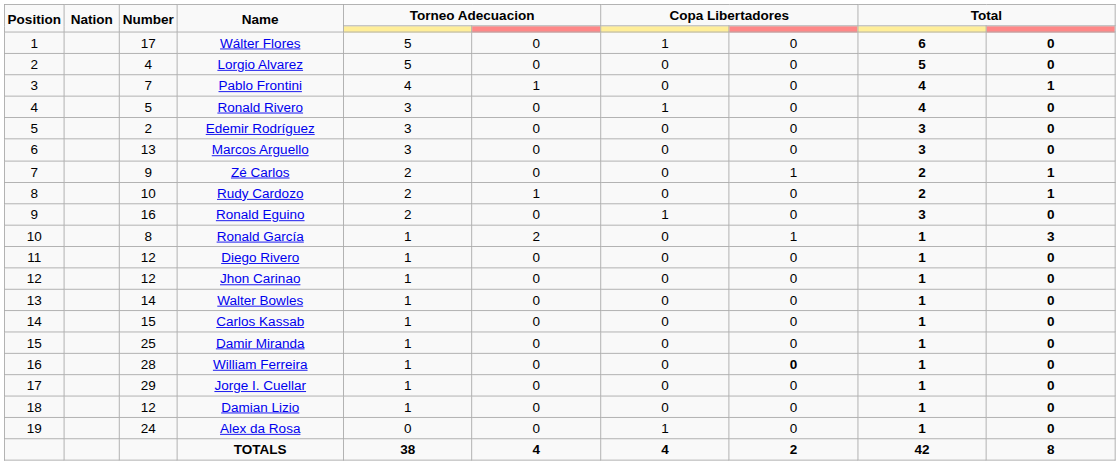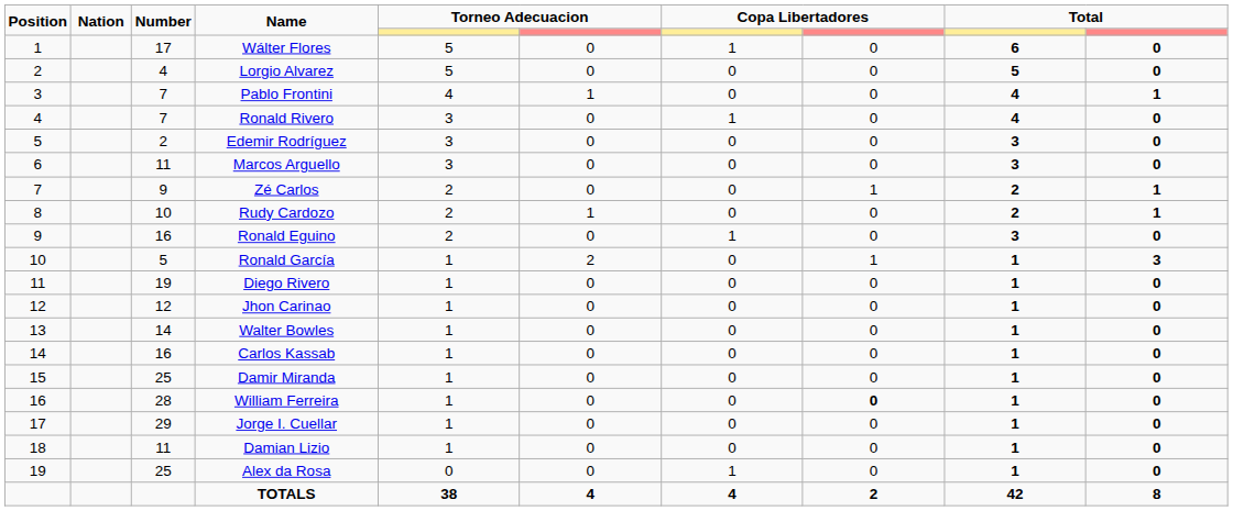 <table class="wikitable" style="font-size: 95%; text-align: center;">
 <tr style="text-align:center;">
 <td rowspan="2"  style="width:5%; "><strong>Position</strong></td>
 <td rowspan="2"  style="width:5%; "><strong>Nation</strong></td>
 <td rowspan="2"  style="width:5%; "><strong>Number</strong></td>
 <td rowspan="2"  style="width:15%; "><strong>Name</strong></td>
 <td colspan="2"><strong>Torneo Adecuacion</strong></td>
 <td colspan="2"><strong>Copa Libertadores</strong></td>
 <td colspan="2"><strong>Total</strong></td>
 </tr>
 <tr>
 <th style="width:60px; background:#fe9;"></th>
 <th style="width:60px; background:#ff8888;"></th>
 <th style="width:60px; background:#fe9;"></th>
 <th style="width:60px; background:#ff8888;"></th>
 <th style="width:60px; background:#fe9;"></th>
 <th style="width:60px; background:#ff8888;"></th>
 </tr>
 <tr>
 <td>1</td>
 <td></td>
 <td>17</td>
 <td><a href='#'>Wálter Flores</a></td>
 <td>5</td>
 <td>0</td>
 <td>1</td>
 <td>0</td>
 <td><strong>6</strong></td>
 <td><strong>0</strong></td>
 </tr>
 <tr>
 <td>2</td>
 <td></td>
 <td>4</td>
 <td><a href='#'>Lorgio Alvarez</a></td>
 <td>5</td>
 <td>0</td>
 <td>0</td>
 <td>0</td>
 <td><strong>5</strong></td>
 <td><strong>0</strong></td>
 </tr>
 <tr>
 <td>3</td>
 <td></td>
 <td>7</td>
 <td><a href='#'>Pablo Frontini</a></td>
 <td>4</td>
 <td>1</td>
 <td>0</td>
 <td>0</td>
 <td><strong>4</strong></td>
 <td><strong>1</strong></td>
 </tr>
 <tr>
 <td>4</td>
 <td></td>
-<td>5</td>
+<td>7</td>
 <td><a href='#'>Ronald Rivero</a></td>
 <td>3</td>
 <td>0</td>
 <td>1</td>
 <td>0</td>
 <td><strong>4</strong></td>
 <td><strong>0</strong></td>
 </tr>
 <tr>
 <td>5</td>
 <td></td>
 <td>2</td>
 <td><a href='#'>Edemir Rodríguez</a></td>
 <td>3</td>
 <td>0</td>
 <td>0</td>
 <td>0</td>
 <td><strong>3</strong></td>
 <td><strong>0</strong></td>
 </tr>
 <tr>
 <td>6</td>
 <td></td>
-<td>13</td>
+<td>11</td>
 <td><a href='#'>Marcos Arguello</a></td>
 <td>3</td>
 <td>0</td>
 <td>0</td>
 <td>0</td>
 <td><strong>3</strong></td>
 <td><strong>0</strong></td>
 </tr>
 <tr>
 <td>7</td>
 <td></td>
 <td>9</td>
 <td><a href='#'>Zé Carlos</a></td>
 <td>2</td>
 <td>0</td>
 <td>0</td>
 <td>1</td>
 <td><strong>2</strong></td>
 <td><strong>1</strong></td>
 </tr>
 <tr>
 <td>8</td>
 <td></td>
 <td>10</td>
 <td><a href='#'>Rudy Cardozo</a></td>
 <td>2</td>
 <td>1</td>
 <td>0</td>
 <td>0</td>
 <td><strong>2</strong></td>
 <td><strong>1</strong></td>
 </tr>
 <tr>
 <td>9</td>
 <td></td>
 <td>16</td>
 <td><a href='#'>Ronald Eguino</a></td>
 <td>2</td>
 <td>0</td>
 <td>1</td>
 <td>0</td>
 <td><strong>3</strong></td>
 <td><strong>0</strong></td>
 </tr>
 <tr>
 <td>10</td>
 <td></td>
-<td>8</td>
+<td>5</td>
 <td><a href='#'>Ronald García</a></td>
 <td>1</td>
 <td>2</td>
 <td>0</td>
 <td>1</td>
 <td><strong>1</strong></td>
 <td><strong>3</strong></td>
 </tr>
 <tr>
 <td>11</td>
 <td></td>
-<td>12</td>
+<td>19</td>
 <td><a href='#'>Diego Rivero</a></td>
 <td>1</td>
 <td>0</td>
 <td>0</td>
 <td>0</td>
 <td><strong>1</strong></td>
 <td><strong>0</strong></td>
 </tr>
 <tr>
 <td>12</td>
 <td></td>
 <td>12</td>
 <td><a href='#'>Jhon Carinao</a></td>
 <td>1</td>
 <td>0</td>
 <td>0</td>
 <td>0</td>
 <td><strong>1</strong></td>
 <td><strong>0</strong></td>
 </tr>
 <tr>
 <td>13</td>
 <td></td>
 <td>14</td>
 <td><a href='#'>Walter Bowles</a></td>
 <td>1</td>
 <td>0</td>
 <td>0</td>
 <td>0</td>
 <td><strong>1</strong></td>
 <td><strong>0</strong></td>
 </tr>
 <tr>
 <td>14</td>
 <td></td>
-<td>15</td>
+<td>16</td>
 <td><a href='#'>Carlos Kassab</a></td>
 <td>1</td>
 <td>0</td>
 <td>0</td>
 <td>0</td>
 <td><strong>1</strong></td>
 <td><strong>0</strong></td>
 </tr>
 <tr>
 <td>15</td>
 <td></td>
 <td>25</td>
 <td><a href='#'>Damir Miranda</a></td>
 <td>1</td>
 <td>0</td>
 <td>0</td>
 <td>0</td>
 <td><strong>1</strong></td>
 <td><strong>0</strong></td>
 </tr>
 <tr>
 <td>16</td>
 <td></td>
 <td>28</td>
 <td><a href='#'>William Ferreira</a></td>
 <td>1</td>
 <td>0</td>
 <td>0</td>
 <td><strong>0</strong></td>
 <td><strong>1</strong></td>
 <td><strong>0</strong></td>
 </tr>
 <tr>
 <td>17</td>
 <td></td>
 <td>29</td>
 <td><a href='#'>Jorge I. Cuellar</a></td>
 <td>1</td>
 <td>0</td>
 <td>0</td>
 <td>0</td>
 <td><strong>1</strong></td>
 <td><strong>0</strong></td>
 </tr>
 <tr>
 <td>18</td>
 <td></td>
-<td>12</td>
+<td>11</td>
 <td><a href='#'>Damian Lizio</a></td>
 <td>1</td>
 <td>0</td>
 <td>0</td>
 <td>0</td>
 <td><strong>1</strong></td>
 <td><strong>0</strong></td>
 </tr>
 <tr>
 <td>19</td>
 <td></td>
-<td>24</td>
+<td>25</td>
 <td><a href='#'>Alex da Rosa</a></td>
 <td>0</td>
 <td>0</td>
 <td>1</td>
 <td>0</td>
 <td><strong>1</strong></td>
 <td><strong>0</strong></td>
 </tr>
 <tr>
 <td></td>
 <td></td>
 <td></td>
 <td><strong>TOTALS</strong></td>
 <td><strong>38</strong></td>
 <td><strong>4</strong></td>
 <td><strong>4</strong></td>
 <td><strong>2</strong></td>
 <td><strong>42</strong></td>
 <td><strong>8</strong></td>
 </tr>
 </table>
